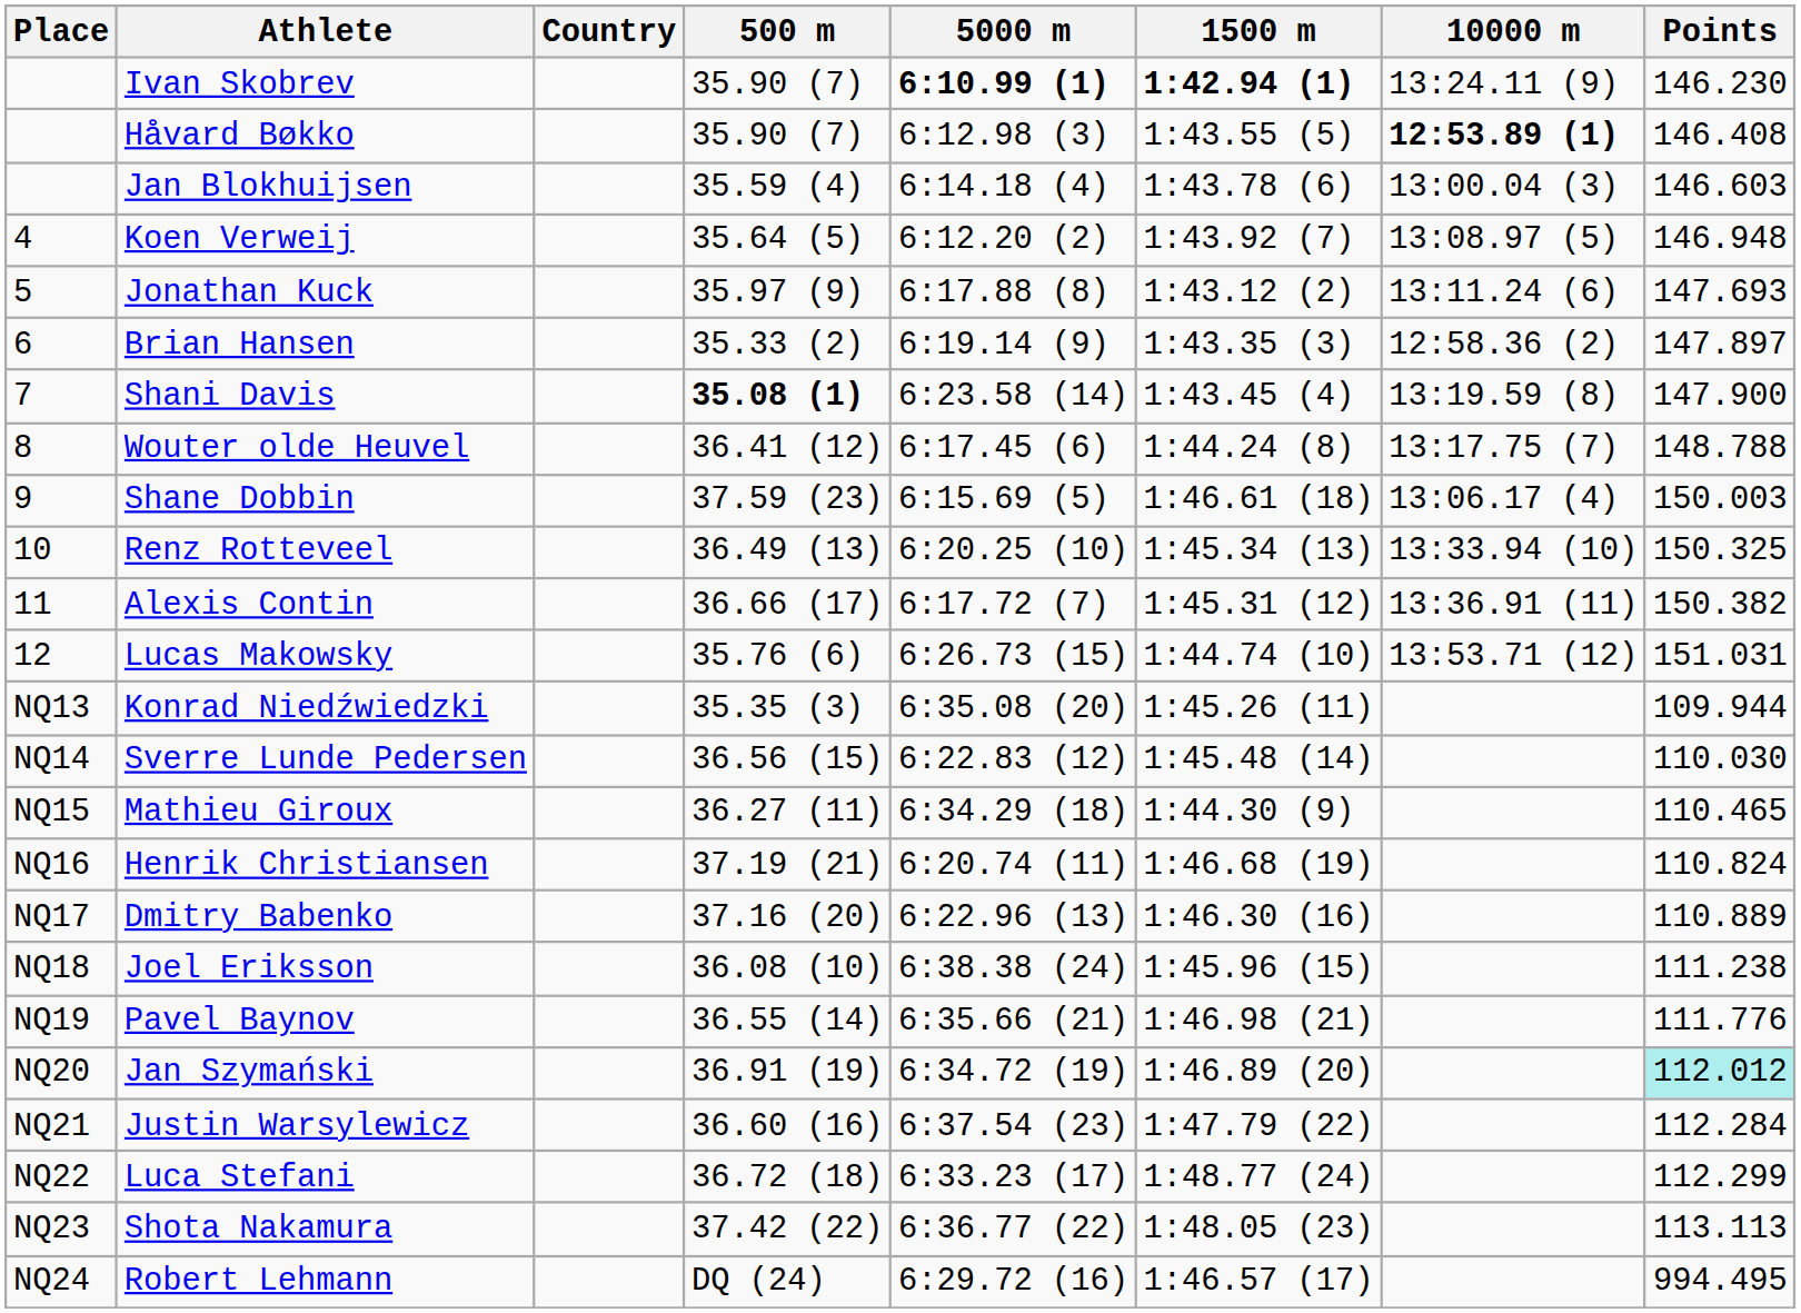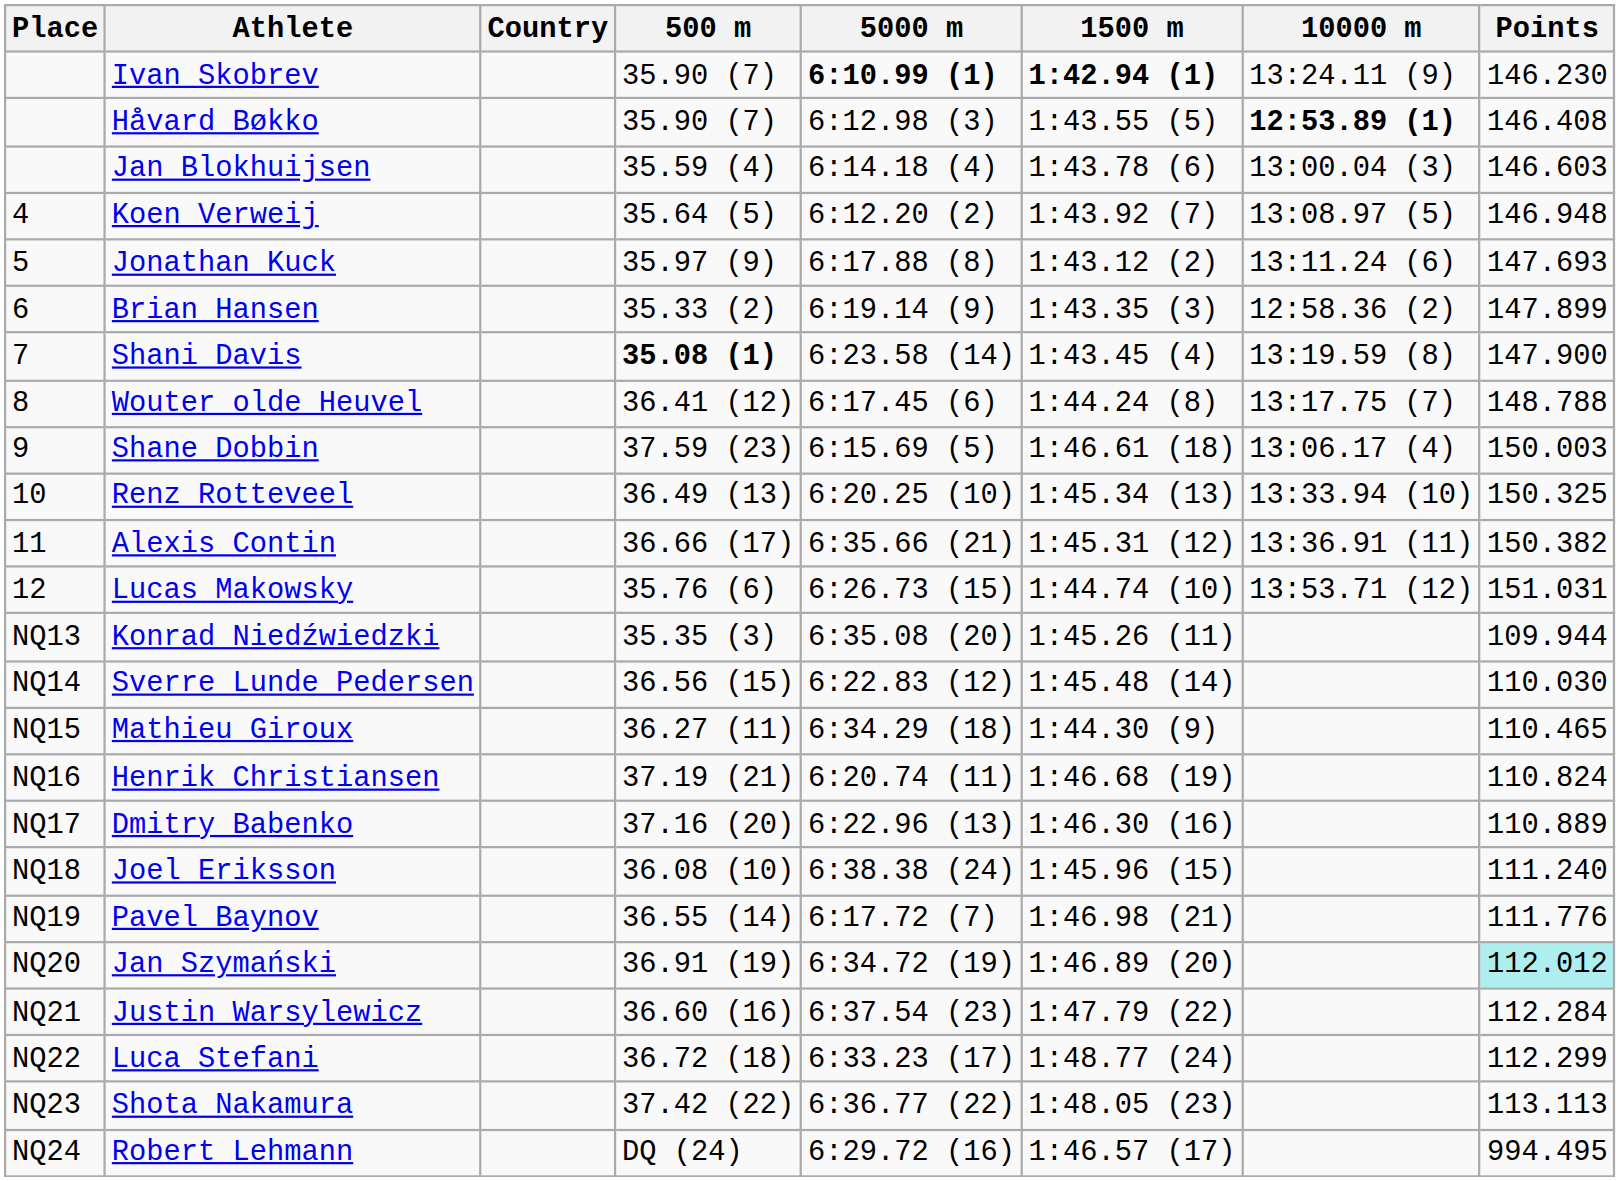 <table class="wikitable">
 <tr>
 <th>Place</th>
 <th>Athlete</th>
 <th>Country</th>
 <th>500 m</th>
 <th>5000 m</th>
 <th>1500 m</th>
 <th>10000 m</th>
 <th>Points</th>
 </tr>
 <tr>
 <td></td>
 <td><a href='#'>Ivan Skobrev</a></td>
 <td></td>
 <td>35.90 (7)</td>
 <td><strong>6:10.99 (1)</strong></td>
 <td><strong>1:42.94 (1)</strong></td>
 <td>13:24.11 (9)</td>
 <td>146.230</td>
 </tr>
 <tr>
 <td></td>
 <td><a href='#'>Håvard Bøkko</a></td>
 <td></td>
 <td>35.90 (7)</td>
 <td>6:12.98 (3)</td>
 <td>1:43.55 (5)</td>
 <td><strong>12:53.89 (1)</strong></td>
 <td>146.408</td>
 </tr>
 <tr>
 <td></td>
 <td><a href='#'>Jan Blokhuijsen</a></td>
 <td></td>
 <td>35.59 (4)</td>
 <td>6:14.18 (4)</td>
 <td>1:43.78 (6)</td>
 <td>13:00.04 (3)</td>
 <td>146.603</td>
 </tr>
 <tr>
 <td>4</td>
 <td><a href='#'>Koen Verweij</a></td>
 <td></td>
 <td>35.64 (5)</td>
 <td>6:12.20 (2)</td>
 <td>1:43.92 (7)</td>
 <td>13:08.97 (5)</td>
 <td>146.948</td>
 </tr>
 <tr>
 <td>5</td>
 <td><a href='#'>Jonathan Kuck</a></td>
 <td></td>
 <td>35.97 (9)</td>
 <td>6:17.88 (8)</td>
 <td>1:43.12 (2)</td>
 <td>13:11.24 (6)</td>
 <td>147.693</td>
 </tr>
 <tr>
 <td>6</td>
 <td><a href='#'>Brian Hansen</a></td>
 <td></td>
 <td>35.33 (2)</td>
 <td>6:19.14 (9)</td>
 <td>1:43.35 (3)</td>
 <td>12:58.36 (2)</td>
-<td>147.897</td>
+<td>147.899</td>
 </tr>
 <tr>
 <td>7</td>
 <td><a href='#'>Shani Davis</a></td>
 <td></td>
 <td><strong>35.08 (1)</strong></td>
 <td>6:23.58 (14)</td>
 <td>1:43.45 (4)</td>
 <td>13:19.59 (8)</td>
 <td>147.900</td>
 </tr>
 <tr>
 <td>8</td>
 <td><a href='#'>Wouter olde Heuvel</a></td>
 <td></td>
 <td>36.41 (12)</td>
 <td>6:17.45 (6)</td>
 <td>1:44.24 (8)</td>
 <td>13:17.75 (7)</td>
 <td>148.788</td>
 </tr>
 <tr>
 <td>9</td>
 <td><a href='#'>Shane Dobbin</a></td>
 <td></td>
 <td>37.59 (23)</td>
 <td>6:15.69 (5)</td>
 <td>1:46.61 (18)</td>
 <td>13:06.17 (4)</td>
 <td>150.003</td>
 </tr>
 <tr>
 <td>10</td>
 <td><a href='#'>Renz Rotteveel</a></td>
 <td></td>
 <td>36.49 (13)</td>
 <td>6:20.25 (10)</td>
 <td>1:45.34 (13)</td>
 <td>13:33.94 (10)</td>
 <td>150.325</td>
 </tr>
 <tr>
 <td>11</td>
 <td><a href='#'>Alexis Contin</a></td>
 <td></td>
 <td>36.66 (17)</td>
-<td>6:17.72 (7)</td>
+<td>6:35.66 (21)</td>
 <td>1:45.31 (12)</td>
 <td>13:36.91 (11)</td>
 <td>150.382</td>
 </tr>
 <tr>
 <td>12</td>
 <td><a href='#'>Lucas Makowsky</a></td>
 <td></td>
 <td>35.76 (6)</td>
 <td>6:26.73 (15)</td>
 <td>1:44.74 (10)</td>
 <td>13:53.71 (12)</td>
 <td>151.031</td>
 </tr>
 <tr>
 <td>NQ13</td>
 <td><a href='#'>Konrad Niedźwiedzki</a></td>
 <td></td>
 <td>35.35 (3)</td>
 <td>6:35.08 (20)</td>
 <td>1:45.26 (11)</td>
 <td></td>
 <td>109.944</td>
 </tr>
 <tr>
 <td>NQ14</td>
 <td><a href='#'>Sverre Lunde Pedersen</a></td>
 <td></td>
 <td>36.56 (15)</td>
 <td>6:22.83 (12)</td>
 <td>1:45.48 (14)</td>
 <td></td>
 <td>110.030</td>
 </tr>
 <tr>
 <td>NQ15</td>
 <td><a href='#'>Mathieu Giroux</a></td>
 <td></td>
 <td>36.27 (11)</td>
 <td>6:34.29 (18)</td>
 <td>1:44.30 (9)</td>
 <td></td>
 <td>110.465</td>
 </tr>
 <tr>
 <td>NQ16</td>
 <td><a href='#'>Henrik Christiansen</a></td>
 <td></td>
 <td>37.19 (21)</td>
 <td>6:20.74 (11)</td>
 <td>1:46.68 (19)</td>
 <td></td>
 <td>110.824</td>
 </tr>
 <tr>
 <td>NQ17</td>
 <td><a href='#'>Dmitry Babenko</a></td>
 <td></td>
 <td>37.16 (20)</td>
 <td>6:22.96 (13)</td>
 <td>1:46.30 (16)</td>
 <td></td>
 <td>110.889</td>
 </tr>
 <tr>
 <td>NQ18</td>
 <td><a href='#'>Joel Eriksson</a></td>
 <td></td>
 <td>36.08 (10)</td>
 <td>6:38.38 (24)</td>
 <td>1:45.96 (15)</td>
 <td></td>
-<td>111.238</td>
+<td>111.240</td>
 </tr>
 <tr>
 <td>NQ19</td>
 <td><a href='#'>Pavel Baynov</a></td>
 <td></td>
 <td>36.55 (14)</td>
-<td>6:35.66 (21)</td>
+<td>6:17.72 (7)</td>
 <td>1:46.98 (21)</td>
 <td></td>
 <td>111.776</td>
 </tr>
 <tr>
 <td>NQ20</td>
 <td><a href='#'>Jan Szymański</a></td>
 <td></td>
 <td>36.91 (19)</td>
 <td>6:34.72 (19)</td>
 <td>1:46.89 (20)</td>
 <td></td>
 <td style="background: paleturquoise;">112.012</td>
 </tr>
 <tr>
 <td>NQ21</td>
 <td><a href='#'>Justin Warsylewicz</a></td>
 <td></td>
 <td>36.60 (16)</td>
 <td>6:37.54 (23)</td>
 <td>1:47.79 (22)</td>
 <td></td>
 <td>112.284</td>
 </tr>
 <tr>
 <td>NQ22</td>
 <td><a href='#'>Luca Stefani</a></td>
 <td></td>
 <td>36.72 (18)</td>
 <td>6:33.23 (17)</td>
 <td>1:48.77 (24)</td>
 <td></td>
 <td>112.299</td>
 </tr>
 <tr>
 <td>NQ23</td>
 <td><a href='#'>Shota Nakamura</a></td>
 <td></td>
 <td>37.42 (22)</td>
 <td>6:36.77 (22)</td>
 <td>1:48.05 (23)</td>
 <td></td>
 <td>113.113</td>
 </tr>
 <tr>
 <td>NQ24</td>
 <td><a href='#'>Robert Lehmann</a></td>
 <td></td>
 <td>DQ (24)</td>
 <td>6:29.72 (16)</td>
 <td>1:46.57 (17)</td>
 <td></td>
 <td>994.495</td>
 </tr>
 </table>
